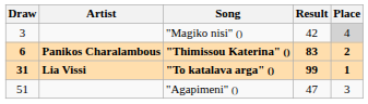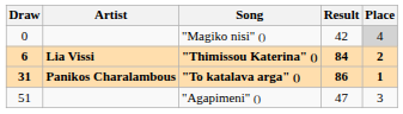 <table class="sortable wikitable" style="margin: 1em auto 1em auto; text-align:center">
 <tr>
 <th>Draw</th>
 <th>Artist</th>
 <th>Song</th>
 <th>Result</th>
 <th>Place</th>
 </tr>
 <tr>
-<td>3</td>
+<td>0</td>
 <td></td>
 <td align="left">"Magiko nisi" <small>()</small></td>
 <td>42</td>
 <td style="background: lightgrey;">4</td>
 </tr>
 <tr style="font-weight:bold; background:navajowhite;">
 <td>6</td>
-<td align="left">Panikos Charalambous</td>
+<td align="left">Lia Vissi</td>
 <td align="left">"Thimissou Katerina" <small>()</small></td>
-<td>83</td>
+<td>84</td>
 <td>2</td>
 </tr>
 <tr style="font-weight:bold; background:navajowhite;">
 <td>31</td>
-<td align="left">Lia Vissi</td>
+<td align="left">Panikos Charalambous</td>
 <td align="left">"To katalava arga" <small>()</small></td>
-<td>99</td>
+<td>86</td>
 <td>1</td>
 </tr>
 <tr>
 <td>51</td>
 <td></td>
 <td align="left">"Agapimeni" <small>()</small></td>
 <td>47</td>
 <td>3</td>
 </tr>
 </table>
